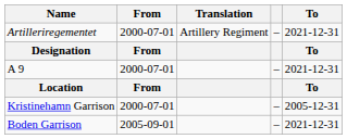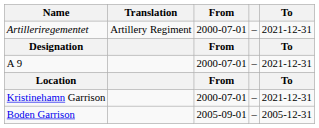 <table class="wikitable">
 <tr>
 <th style="font-weight:bold;">Name</th>
+<th style="font-weight:bold;">Translation</th>
 <th style="text-align: center; font-weight:bold;">From</th>
-<th style="font-weight:bold;">Translation</th>
 <th></th>
 <th style="text-align: center; font-weight:bold;">To</th>
 </tr>
 <tr>
 <td style="font-style:italic;">Artilleriregementet</td>
+<td>Artillery Regiment</td>
 <td>2000-07-01</td>
-<td>Artillery Regiment</td>
 <td>–</td>
 <td>2021-12-31</td>
 </tr>
 <tr>
 <th style="font-weight:bold;">Designation</th>
+<th style="font-weight:bold;"></th>
 <th style="text-align: center; font-weight:bold;">From</th>
-<th style="font-weight:bold;"></th>
 <th></th>
 <th style="text-align: center; font-weight:bold;">To</th>
 </tr>
 <tr>
 <td>A 9</td>
+<td></td>
 <td style="text-align: center;">2000-07-01</td>
-<td></td>
 <td style="text-align: center;">–</td>
 <td style="text-align: center;">2021-12-31</td>
 </tr>
 <tr>
 <th style="font-weight:bold;">Location</th>
+<th style="font-weight:bold;"></th>
 <th style="text-align: center; font-weight:bold;">From</th>
-<th style="font-weight:bold;"></th>
 <th></th>
 <th style="text-align: center; font-weight:bold;">To</th>
 </tr>
 <tr>
 <td><a href='#'>Kristinehamn</a> Garrison</td>
+<td></td>
 <td style="text-align: center;">2000-07-01</td>
+<td style="text-align: center;">–</td>
+<td>2021-12-31</td>
+</tr>
+<tr>
+<td><a href='#'>Boden Garrison</a></td>
 <td></td>
+<td style="text-align: center;">2005-09-01</td>
 <td style="text-align: center;">–</td>
 <td style="text-align: center;">2005-12-31</td>
 </tr>
-<tr>
-<td><a href='#'>Boden Garrison</a></td>
-<td style="text-align: center;">2005-09-01</td>
-<td></td>
-<td style="text-align: center;">–</td>
-<td style="text-align: center;">2021-12-31</td>
-</tr>
 </table>
